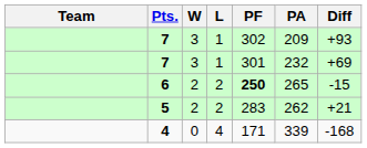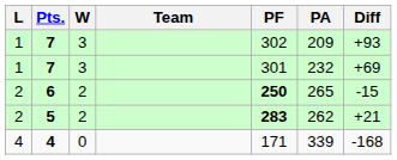 <table class=wikitable>
 <tr align=center>
-<th width=150px>Team</th>
+<th width=20px>L</th>
 <th width=30px><a href='#'>Pts.</a></th>
 <th width=20px>W</th>
-<th width=20px>L</th>
+<th width=150px>Team</th>
 <th width=40px>PF</th>
 <th width=40px>PA</th>
 <th width=40px>Diff</th>
 </tr>
 <tr align=center bgcolor="#ccffcc">
-<td align=left></td>
+<td>1</td>
 <td><strong>7</strong></td>
 <td>3</td>
-<td>1</td>
+<td align=left></td>
 <td>302</td>
 <td>209</td>
 <td>+93</td>
 </tr>
 <tr align=center bgcolor="#ccffcc">
-<td align=left></td>
+<td>1</td>
 <td><strong>7</strong></td>
 <td>3</td>
-<td>1</td>
+<td align=left></td>
 <td>301</td>
 <td>232</td>
 <td>+69</td>
 </tr>
 <tr align=center bgcolor="#ccffcc">
-<td align=left></td>
+<td>2</td>
 <td><strong>6</strong></td>
 <td>2</td>
-<td>2</td>
+<td align=left></td>
 <td><strong>250</strong></td>
 <td>265</td>
 <td>-15</td>
 </tr>
 <tr align=center bgcolor="#ccffcc">
-<td align=left></td>
+<td>2</td>
 <td><strong>5</strong></td>
 <td>2</td>
-<td>2</td>
-<td>283</td>
+<td align=left></td>
+<td><strong>283</strong></td>
 <td>262</td>
 <td>+21</td>
 </tr>
 <tr align=center>
-<td align=left></td>
+<td>4</td>
 <td><strong>4</strong></td>
 <td>0</td>
-<td>4</td>
+<td align=left></td>
 <td>171</td>
 <td>339</td>
 <td>-168</td>
 </tr>
 </table>
